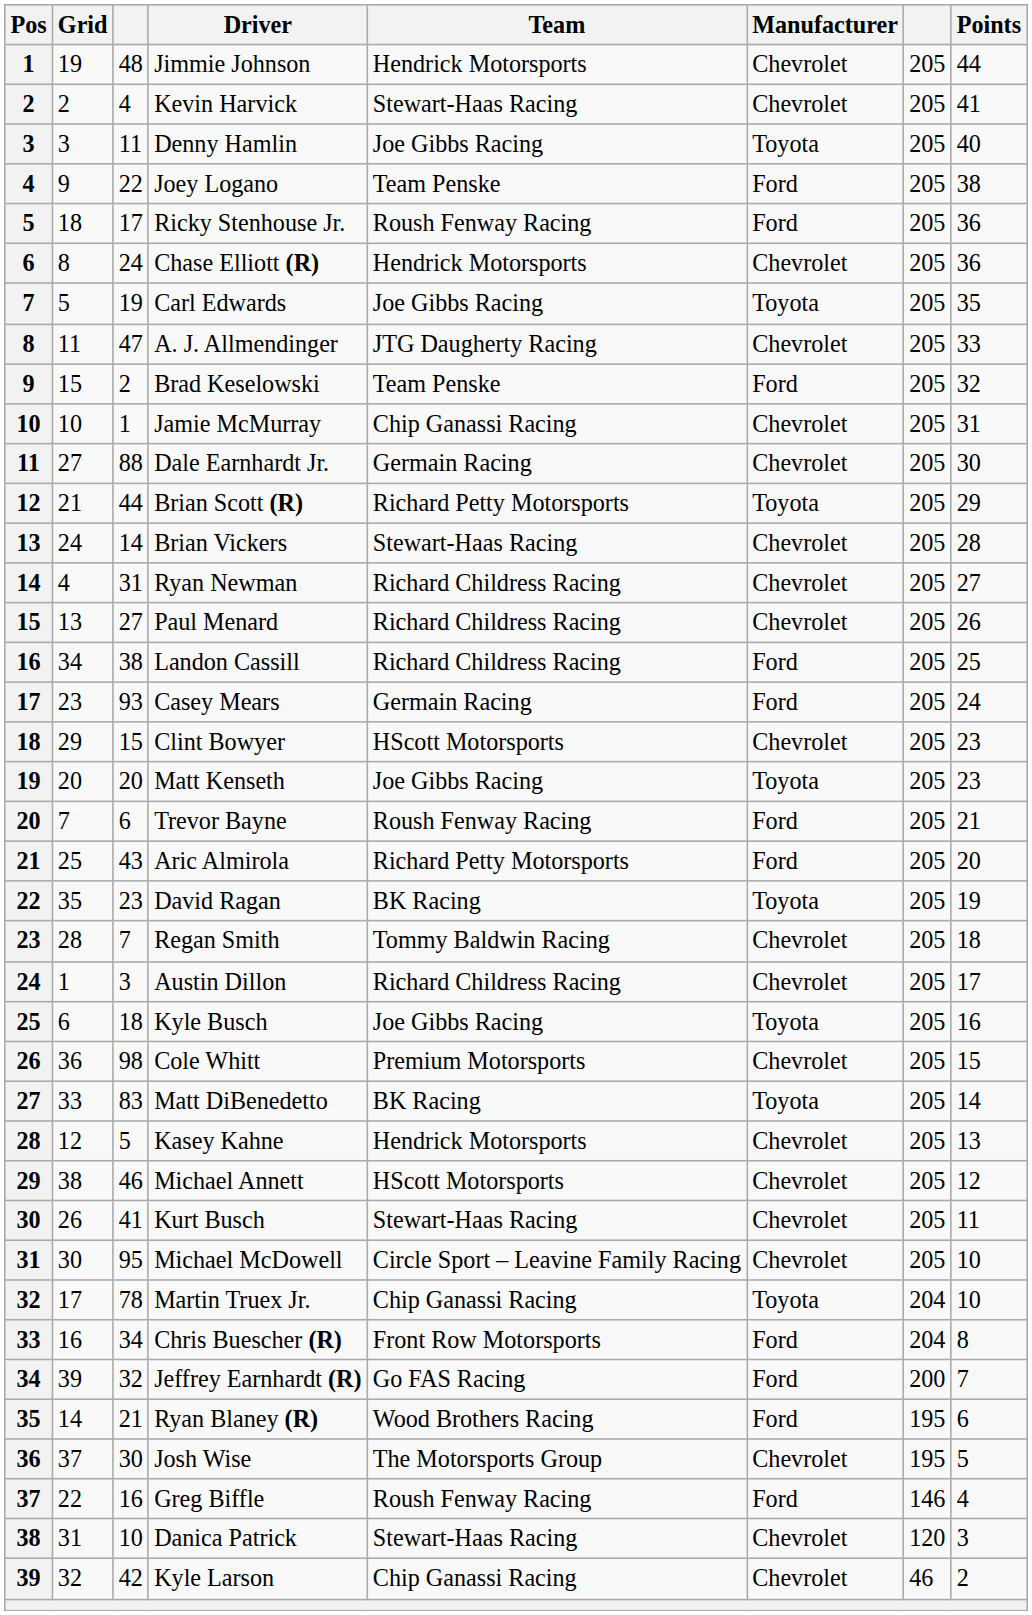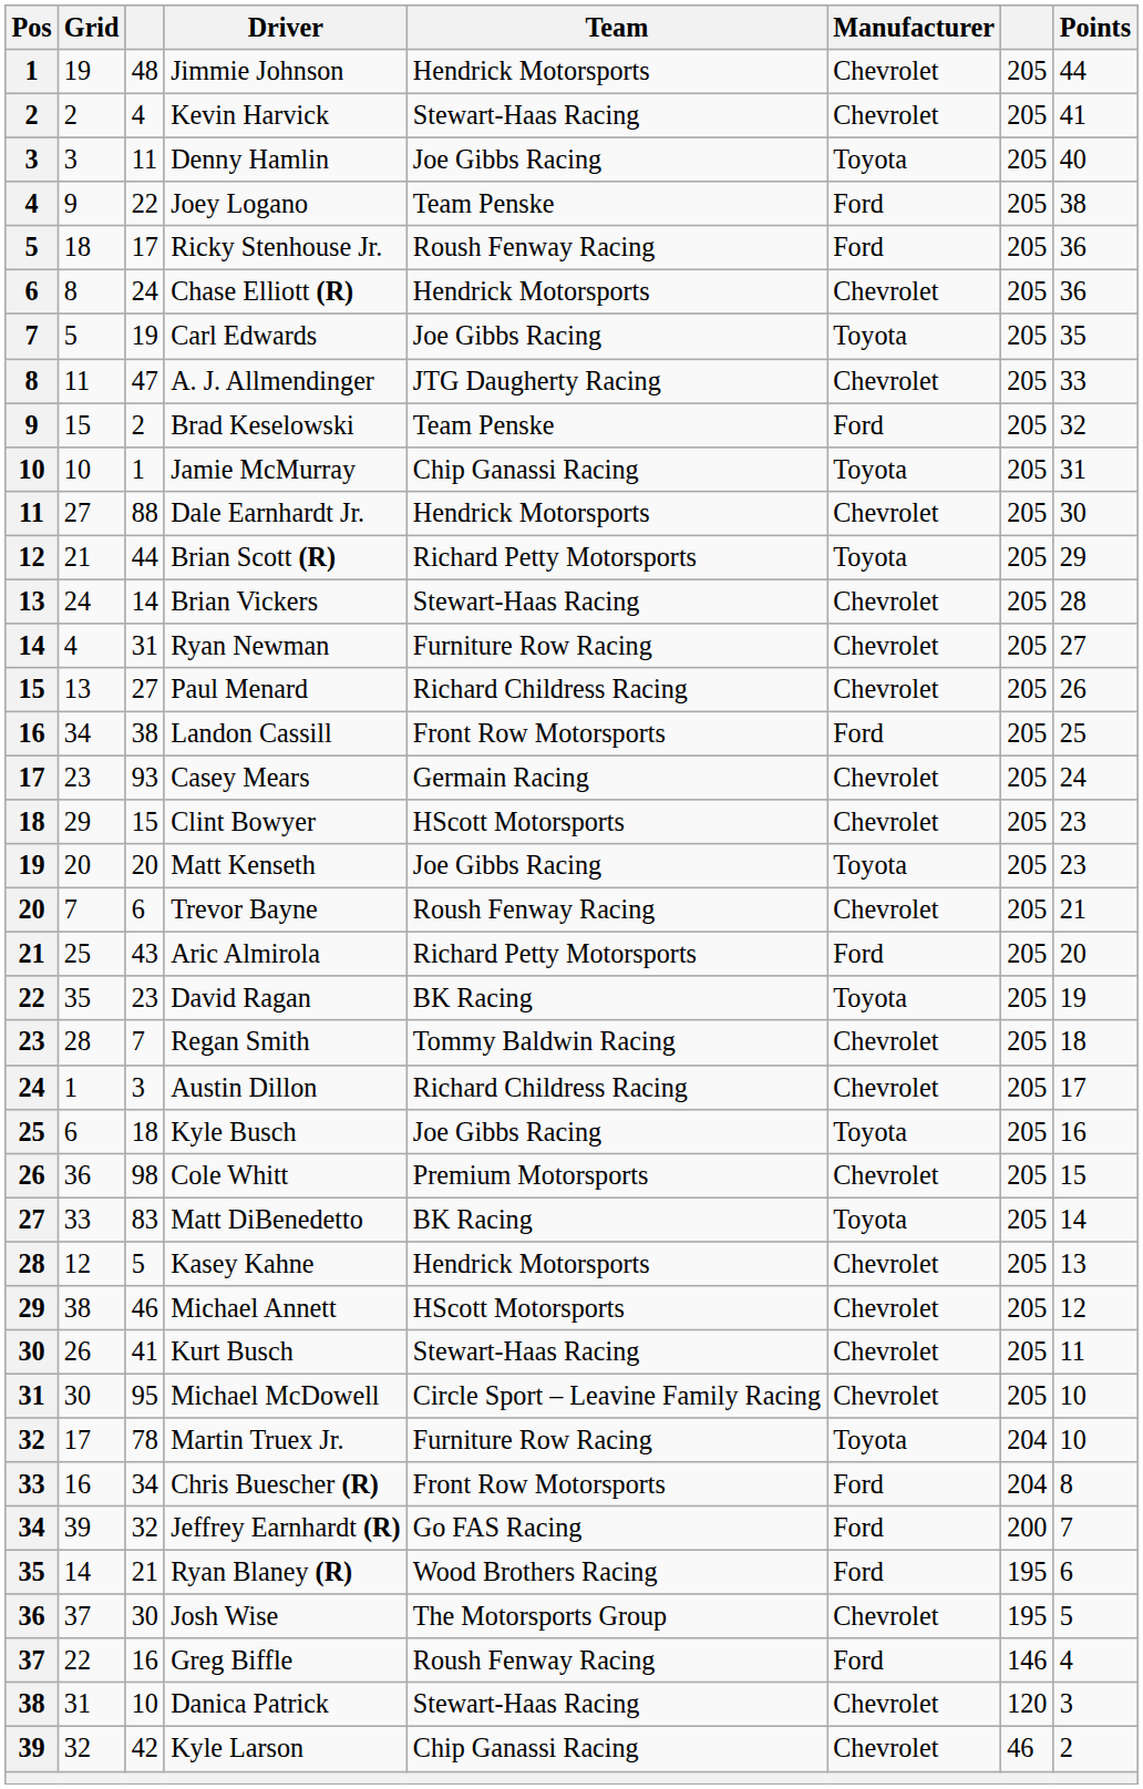 <table class="wikitable" style="font-size:95%">
 <tr>
 <th>Pos</th>
 <th>Grid</th>
 <th></th>
 <th>Driver</th>
 <th>Team</th>
 <th>Manufacturer</th>
 <th></th>
 <th>Points</th>
 </tr>
 <tr>
 <th>1</th>
 <td>19</td>
 <td>48</td>
 <td>Jimmie Johnson</td>
 <td>Hendrick Motorsports</td>
 <td>Chevrolet</td>
 <td>205</td>
 <td>44</td>
 </tr>
 <tr>
 <th>2</th>
 <td>2</td>
 <td>4</td>
 <td>Kevin Harvick</td>
 <td>Stewart-Haas Racing</td>
 <td>Chevrolet</td>
 <td>205</td>
 <td>41</td>
 </tr>
 <tr>
 <th>3</th>
 <td>3</td>
 <td>11</td>
 <td>Denny Hamlin</td>
 <td>Joe Gibbs Racing</td>
 <td>Toyota</td>
 <td>205</td>
 <td>40</td>
 </tr>
 <tr>
 <th>4</th>
 <td>9</td>
 <td>22</td>
 <td>Joey Logano</td>
 <td>Team Penske</td>
 <td>Ford</td>
 <td>205</td>
 <td>38</td>
 </tr>
 <tr>
 <th>5</th>
 <td>18</td>
 <td>17</td>
 <td>Ricky Stenhouse Jr.</td>
 <td>Roush Fenway Racing</td>
 <td>Ford</td>
 <td>205</td>
 <td>36</td>
 </tr>
 <tr>
 <th>6</th>
 <td>8</td>
 <td>24</td>
 <td>Chase Elliott <strong>(R)</strong></td>
 <td>Hendrick Motorsports</td>
 <td>Chevrolet</td>
 <td>205</td>
 <td>36</td>
 </tr>
 <tr>
 <th>7</th>
 <td>5</td>
 <td>19</td>
 <td>Carl Edwards</td>
 <td>Joe Gibbs Racing</td>
 <td>Toyota</td>
 <td>205</td>
 <td>35</td>
 </tr>
 <tr>
 <th>8</th>
 <td>11</td>
 <td>47</td>
 <td>A. J. Allmendinger</td>
 <td>JTG Daugherty Racing</td>
 <td>Chevrolet</td>
 <td>205</td>
 <td>33</td>
 </tr>
 <tr>
 <th>9</th>
 <td>15</td>
 <td>2</td>
 <td>Brad Keselowski</td>
 <td>Team Penske</td>
 <td>Ford</td>
 <td>205</td>
 <td>32</td>
 </tr>
 <tr>
 <th>10</th>
 <td>10</td>
 <td>1</td>
 <td>Jamie McMurray</td>
 <td>Chip Ganassi Racing</td>
-<td>Chevrolet</td>
+<td>Toyota</td>
 <td>205</td>
 <td>31</td>
 </tr>
 <tr>
 <th>11</th>
 <td>27</td>
 <td>88</td>
 <td>Dale Earnhardt Jr.</td>
-<td>Germain Racing</td>
+<td>Hendrick Motorsports</td>
 <td>Chevrolet</td>
 <td>205</td>
 <td>30</td>
 </tr>
 <tr>
 <th>12</th>
 <td>21</td>
 <td>44</td>
 <td>Brian Scott <strong>(R)</strong></td>
 <td>Richard Petty Motorsports</td>
 <td>Toyota</td>
 <td>205</td>
 <td>29</td>
 </tr>
 <tr>
 <th>13</th>
 <td>24</td>
 <td>14</td>
 <td>Brian Vickers</td>
 <td>Stewart-Haas Racing</td>
 <td>Chevrolet</td>
 <td>205</td>
 <td>28</td>
 </tr>
 <tr>
 <th>14</th>
 <td>4</td>
 <td>31</td>
 <td>Ryan Newman</td>
-<td>Richard Childress Racing</td>
+<td>Furniture Row Racing</td>
 <td>Chevrolet</td>
 <td>205</td>
 <td>27</td>
 </tr>
 <tr>
 <th>15</th>
 <td>13</td>
 <td>27</td>
 <td>Paul Menard</td>
 <td>Richard Childress Racing</td>
 <td>Chevrolet</td>
 <td>205</td>
 <td>26</td>
 </tr>
 <tr>
 <th>16</th>
 <td>34</td>
 <td>38</td>
 <td>Landon Cassill</td>
-<td>Richard Childress Racing</td>
+<td>Front Row Motorsports</td>
 <td>Ford</td>
 <td>205</td>
 <td>25</td>
 </tr>
 <tr>
 <th>17</th>
 <td>23</td>
 <td>93</td>
 <td>Casey Mears</td>
 <td>Germain Racing</td>
-<td>Ford</td>
+<td>Chevrolet</td>
 <td>205</td>
 <td>24</td>
 </tr>
 <tr>
 <th>18</th>
 <td>29</td>
 <td>15</td>
 <td>Clint Bowyer</td>
 <td>HScott Motorsports</td>
 <td>Chevrolet</td>
 <td>205</td>
 <td>23</td>
 </tr>
 <tr>
 <th>19</th>
 <td>20</td>
 <td>20</td>
 <td>Matt Kenseth</td>
 <td>Joe Gibbs Racing</td>
 <td>Toyota</td>
 <td>205</td>
 <td>23</td>
 </tr>
 <tr>
 <th>20</th>
 <td>7</td>
 <td>6</td>
 <td>Trevor Bayne</td>
 <td>Roush Fenway Racing</td>
-<td>Ford</td>
+<td>Chevrolet</td>
 <td>205</td>
 <td>21</td>
 </tr>
 <tr>
 <th>21</th>
 <td>25</td>
 <td>43</td>
 <td>Aric Almirola</td>
 <td>Richard Petty Motorsports</td>
 <td>Ford</td>
 <td>205</td>
 <td>20</td>
 </tr>
 <tr>
 <th>22</th>
 <td>35</td>
 <td>23</td>
 <td>David Ragan</td>
 <td>BK Racing</td>
 <td>Toyota</td>
 <td>205</td>
 <td>19</td>
 </tr>
 <tr>
 <th>23</th>
 <td>28</td>
 <td>7</td>
 <td>Regan Smith</td>
 <td>Tommy Baldwin Racing</td>
 <td>Chevrolet</td>
 <td>205</td>
 <td>18</td>
 </tr>
 <tr>
 <th>24</th>
 <td>1</td>
 <td>3</td>
 <td>Austin Dillon</td>
 <td>Richard Childress Racing</td>
 <td>Chevrolet</td>
 <td>205</td>
 <td>17</td>
 </tr>
 <tr>
 <th>25</th>
 <td>6</td>
 <td>18</td>
 <td>Kyle Busch</td>
 <td>Joe Gibbs Racing</td>
 <td>Toyota</td>
 <td>205</td>
 <td>16</td>
 </tr>
 <tr>
 <th>26</th>
 <td>36</td>
 <td>98</td>
 <td>Cole Whitt</td>
 <td>Premium Motorsports</td>
 <td>Chevrolet</td>
 <td>205</td>
 <td>15</td>
 </tr>
 <tr>
 <th>27</th>
 <td>33</td>
 <td>83</td>
 <td>Matt DiBenedetto</td>
 <td>BK Racing</td>
 <td>Toyota</td>
 <td>205</td>
 <td>14</td>
 </tr>
 <tr>
 <th>28</th>
 <td>12</td>
 <td>5</td>
 <td>Kasey Kahne</td>
 <td>Hendrick Motorsports</td>
 <td>Chevrolet</td>
 <td>205</td>
 <td>13</td>
 </tr>
 <tr>
 <th>29</th>
 <td>38</td>
 <td>46</td>
 <td>Michael Annett</td>
 <td>HScott Motorsports</td>
 <td>Chevrolet</td>
 <td>205</td>
 <td>12</td>
 </tr>
 <tr>
 <th>30</th>
 <td>26</td>
 <td>41</td>
 <td>Kurt Busch</td>
 <td>Stewart-Haas Racing</td>
 <td>Chevrolet</td>
 <td>205</td>
 <td>11</td>
 </tr>
 <tr>
 <th>31</th>
 <td>30</td>
 <td>95</td>
 <td>Michael McDowell</td>
 <td>Circle Sport – Leavine Family Racing</td>
 <td>Chevrolet</td>
 <td>205</td>
 <td>10</td>
 </tr>
 <tr>
 <th>32</th>
 <td>17</td>
 <td>78</td>
 <td>Martin Truex Jr.</td>
-<td>Chip Ganassi Racing</td>
+<td>Furniture Row Racing</td>
 <td>Toyota</td>
 <td>204</td>
 <td>10</td>
 </tr>
 <tr>
 <th>33</th>
 <td>16</td>
 <td>34</td>
 <td>Chris Buescher <strong>(R)</strong></td>
 <td>Front Row Motorsports</td>
 <td>Ford</td>
 <td>204</td>
 <td>8</td>
 </tr>
 <tr>
 <th>34</th>
 <td>39</td>
 <td>32</td>
 <td>Jeffrey Earnhardt <strong>(R)</strong></td>
 <td>Go FAS Racing</td>
 <td>Ford</td>
 <td>200</td>
 <td>7</td>
 </tr>
 <tr>
 <th>35</th>
 <td>14</td>
 <td>21</td>
 <td>Ryan Blaney <strong>(R)</strong></td>
 <td>Wood Brothers Racing</td>
 <td>Ford</td>
 <td>195</td>
 <td>6</td>
 </tr>
 <tr>
 <th>36</th>
 <td>37</td>
 <td>30</td>
 <td>Josh Wise</td>
 <td>The Motorsports Group</td>
 <td>Chevrolet</td>
 <td>195</td>
 <td>5</td>
 </tr>
 <tr>
 <th>37</th>
 <td>22</td>
 <td>16</td>
 <td>Greg Biffle</td>
 <td>Roush Fenway Racing</td>
 <td>Ford</td>
 <td>146</td>
 <td>4</td>
 </tr>
 <tr>
 <th>38</th>
 <td>31</td>
 <td>10</td>
 <td>Danica Patrick</td>
 <td>Stewart-Haas Racing</td>
 <td>Chevrolet</td>
 <td>120</td>
 <td>3</td>
 </tr>
 <tr>
 <th>39</th>
 <td>32</td>
 <td>42</td>
 <td>Kyle Larson</td>
 <td>Chip Ganassi Racing</td>
 <td>Chevrolet</td>
 <td>46</td>
 <td>2</td>
 </tr>
 <tr class="sortbottom">
 <th colspan="9"></th>
 </tr>
 </table>
